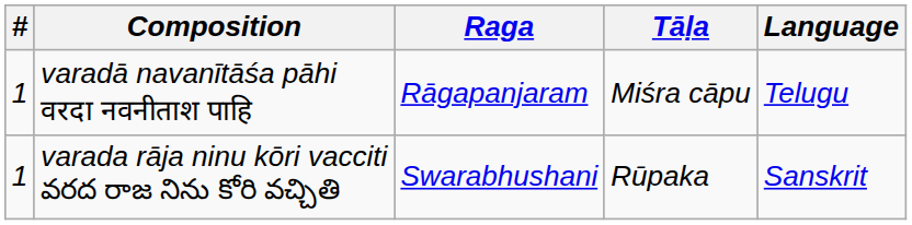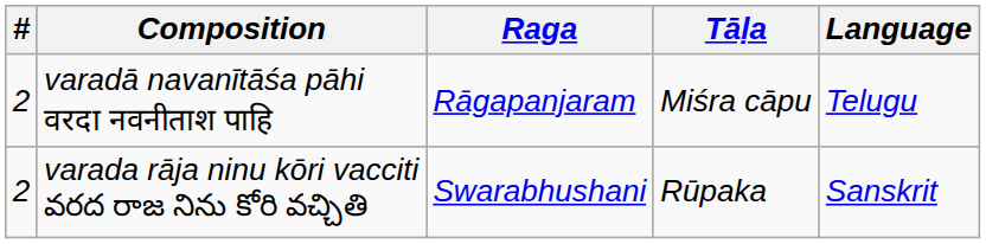 <table class="wikitable">
 <tr>
 <th><em>#</em></th>
 <th><em>Composition</em></th>
 <th><em><a href='#'>Raga</a></em></th>
 <th><em><a href='#'>Tāḷa</a></em></th>
 <th><em>Language</em></th>
 </tr>
 <tr>
-<td><em>1</em></td>
+<td><em>2</em></td>
 <td><em>varadā navanītāśa pāhi</em> <br>वरदा नवनीताश पाहि</td>
 <td><em><a href='#'>Rāgapanjaram</a></em></td>
 <td><em>Miśra cāpu</em></td>
 <td><em><a href='#'>Telugu</a></em></td>
 </tr>
 <tr>
-<td><em>1</em></td>
+<td><em>2</em></td>
 <td><em>varada rāja ninu kōri vacciti</em> <br>వరద రాజ నిను కోరి వచ్చితి</td>
 <td><em><a href='#'>Swarabhushani</a></em></td>
 <td><em>Rūpaka</em></td>
 <td><em><a href='#'>Sanskrit</a></em></td>
 </tr>
 </table>
